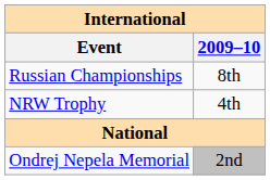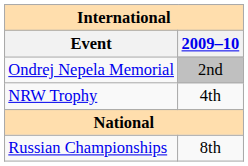 <table class="wikitable" style="text-align:center">
 <tr>
 <th style="background-color: #ffdead; " colspan=2 align=center><strong>International</strong></th>
 </tr>
 <tr>
 <th>Event</th>
 <th><a href='#'>2009–10</a></th>
 </tr>
 <tr>
-<td align=left><a href='#'>Russian Championships</a></td>
-<td>8th</td>
+<td align=left><a href='#'>Ondrej Nepela Memorial</a></td>
+<td bgcolor=silver>2nd</td>
 </tr>
 <tr>
 <td align=left><a href='#'>NRW Trophy</a></td>
 <td>4th</td>
 </tr>
 <tr>
 <th style="background-color: #ffdead; " colspan=2 align=center><strong>National</strong></th>
 </tr>
 <tr>
-<td align=left><a href='#'>Ondrej Nepela Memorial</a></td>
-<td bgcolor=silver>2nd</td>
+<td align=left><a href='#'>Russian Championships</a></td>
+<td>8th</td>
 </tr>
 </table>
